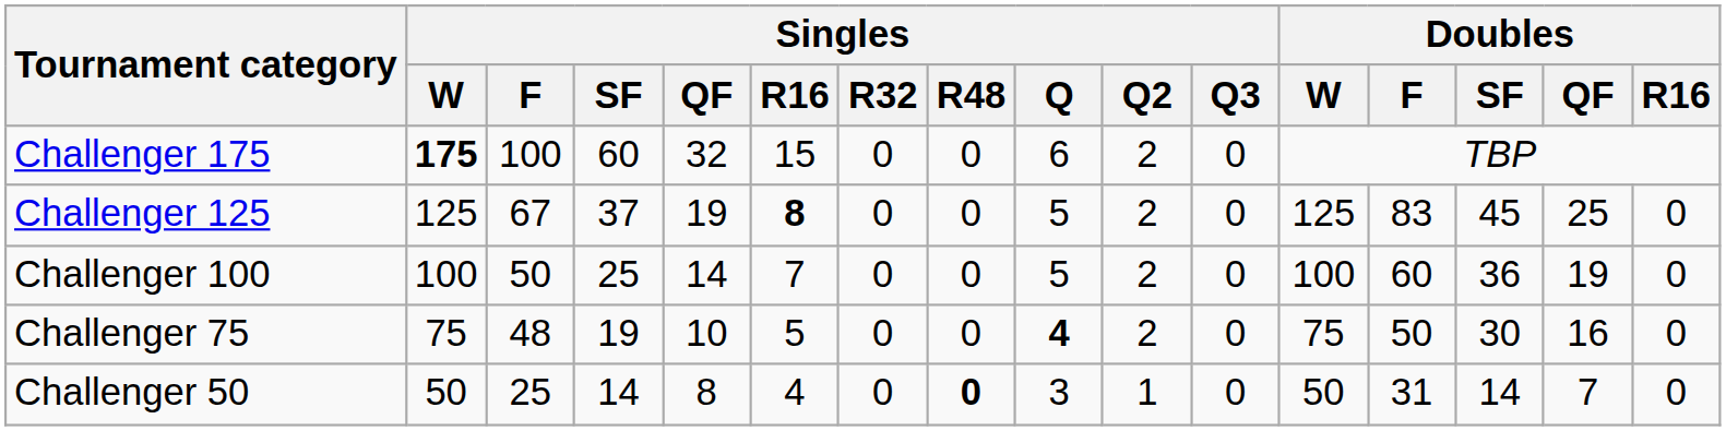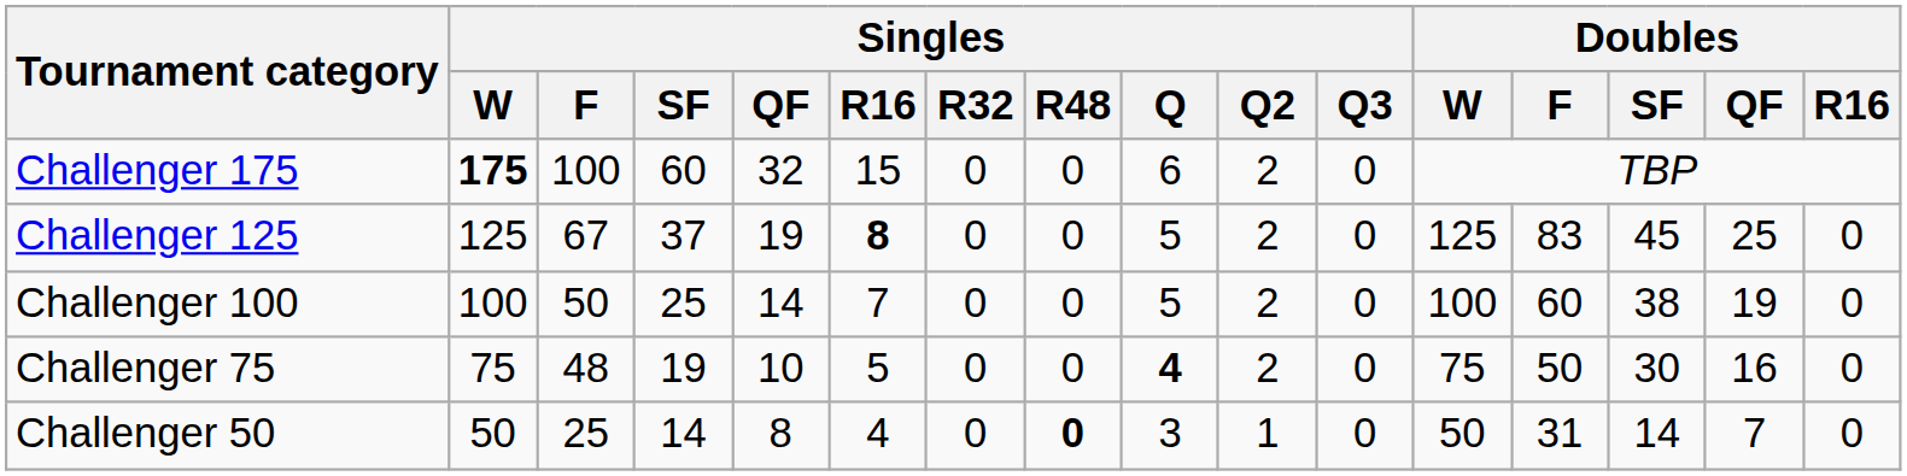 <table class="wikitable" style=text-align:center;>
 <tr>
 <th rowspan=2 align=center>Tournament category</th>
 <th colspan=10 align=center>Singles</th>
 <th colspan=5 align=center>Doubles</th>
 </tr>
 <tr>
 <th !width=30>W</th>
 <th width=30>F</th>
 <th width=30>SF</th>
 <th width=30>QF</th>
 <th width=30>R16</th>
 <th width=30>R32</th>
 <th width=30>R48</th>
 <th width=30>Q</th>
 <th width="30">Q2</th>
 <th width="30">Q3</th>
 <th width="30">W</th>
 <th width=30>F</th>
 <th width=30>SF</th>
 <th width=30>QF</th>
 <th width=30>R16</th>
 </tr>
 <tr>
 <td align=left><a href='#'>Challenger 175</a></td>
 <td><strong>175</strong></td>
 <td>100</td>
 <td>60</td>
 <td>32</td>
 <td>15</td>
 <td>0</td>
 <td>0</td>
 <td>6</td>
 <td>2</td>
 <td>0</td>
 <td colspan="5"><em>TBP</em></td>
 </tr>
 <tr>
 <td align=left><a href='#'>Challenger 125</a></td>
 <td>125</td>
 <td>67</td>
 <td>37</td>
 <td>19</td>
 <td><strong>8</strong></td>
 <td>0</td>
 <td>0</td>
 <td>5</td>
 <td>2</td>
 <td>0</td>
 <td>125</td>
 <td>83</td>
 <td>45</td>
 <td>25</td>
 <td>0</td>
 </tr>
 <tr>
 <td align=left>Challenger 100</td>
 <td>100</td>
 <td>50</td>
 <td>25</td>
 <td>14</td>
 <td>7</td>
 <td>0</td>
 <td>0</td>
 <td>5</td>
 <td>2</td>
 <td>0</td>
 <td>100</td>
 <td>60</td>
-<td>36</td>
+<td>38</td>
 <td>19</td>
 <td>0</td>
 </tr>
 <tr>
 <td align=left>Challenger 75</td>
 <td>75</td>
 <td>48</td>
 <td>19</td>
 <td>10</td>
 <td>5</td>
 <td>0</td>
 <td>0</td>
 <td><strong>4</strong></td>
 <td>2</td>
 <td>0</td>
 <td>75</td>
 <td>50</td>
 <td>30</td>
 <td>16</td>
 <td>0</td>
 </tr>
 <tr>
 <td align=left>Challenger 50</td>
 <td>50</td>
 <td>25</td>
 <td>14</td>
 <td>8</td>
 <td>4</td>
 <td>0</td>
 <td><strong>0</strong></td>
 <td>3</td>
 <td>1</td>
 <td>0</td>
 <td>50</td>
 <td>31</td>
 <td>14</td>
 <td>7</td>
 <td>0</td>
 </tr>
 </table>
